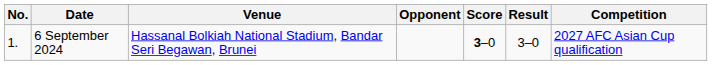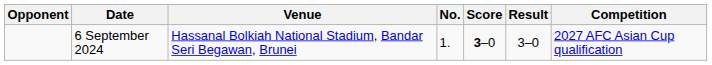 <table class="wikitable">
 <tr>
-<th>No.</th>
+<th>Opponent</th>
 <th>Date</th>
 <th>Venue</th>
-<th>Opponent</th>
+<th>No.</th>
 <th>Score</th>
 <th>Result</th>
 <th>Competition</th>
 </tr>
 <tr>
-<td>1.</td>
+<td></td>
 <td>6 September 2024</td>
 <td><a href='#'>Hassanal Bolkiah National Stadium</a>, <a href='#'>Bandar Seri Begawan</a>, <a href='#'>Brunei</a></td>
-<td></td>
+<td>1.</td>
 <td align=center><strong>3</strong>–0</td>
 <td align=center>3–0</td>
 <td><a href='#'>2027 AFC Asian Cup qualification</a></td>
 </tr>
 </table>
